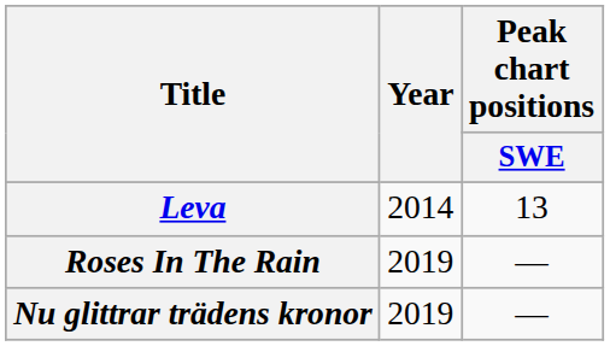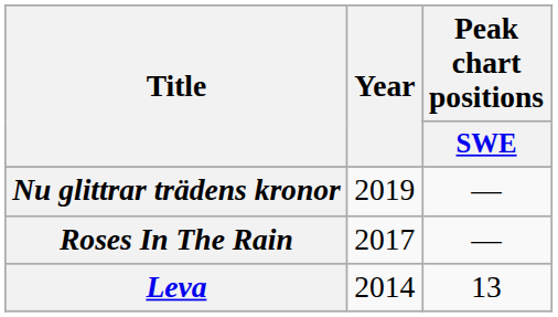 <table class="wikitable sortable plainrowheaders" style="text-align:center;">
 <tr>
 <th rowspan="2" scope="col">Title</th>
 <th rowspan="2" scope="col">Year</th>
 <th colspan="1" scope="col">Peak chart positions</th>
 </tr>
 <tr>
 <th scope="col" style="width:3em;font-size:90%;"><a href='#'>SWE</a></th>
 </tr>
 <tr>
+<th scope="row"><em>Nu glittrar trädens kronor</em></th>
+<td>2019</td>
+<td>—</td>
+</tr>
+<tr>
+<th scope="row"><em>Roses In The Rain</em></th>
+<td>2017</td>
+<td>—</td>
+</tr>
+<tr>
 <th scope="row"><em><a href='#'>Leva</a></em></th>
 <td>2014</td>
 <td>13</td>
 </tr>
-<tr>
-<th scope="row"><em>Roses In The Rain</em></th>
-<td>2019</td>
-<td>—</td>
-</tr>
-<tr>
-<th scope="row"><em>Nu glittrar trädens kronor</em></th>
-<td>2019</td>
-<td>—</td>
-</tr>
 </table>
